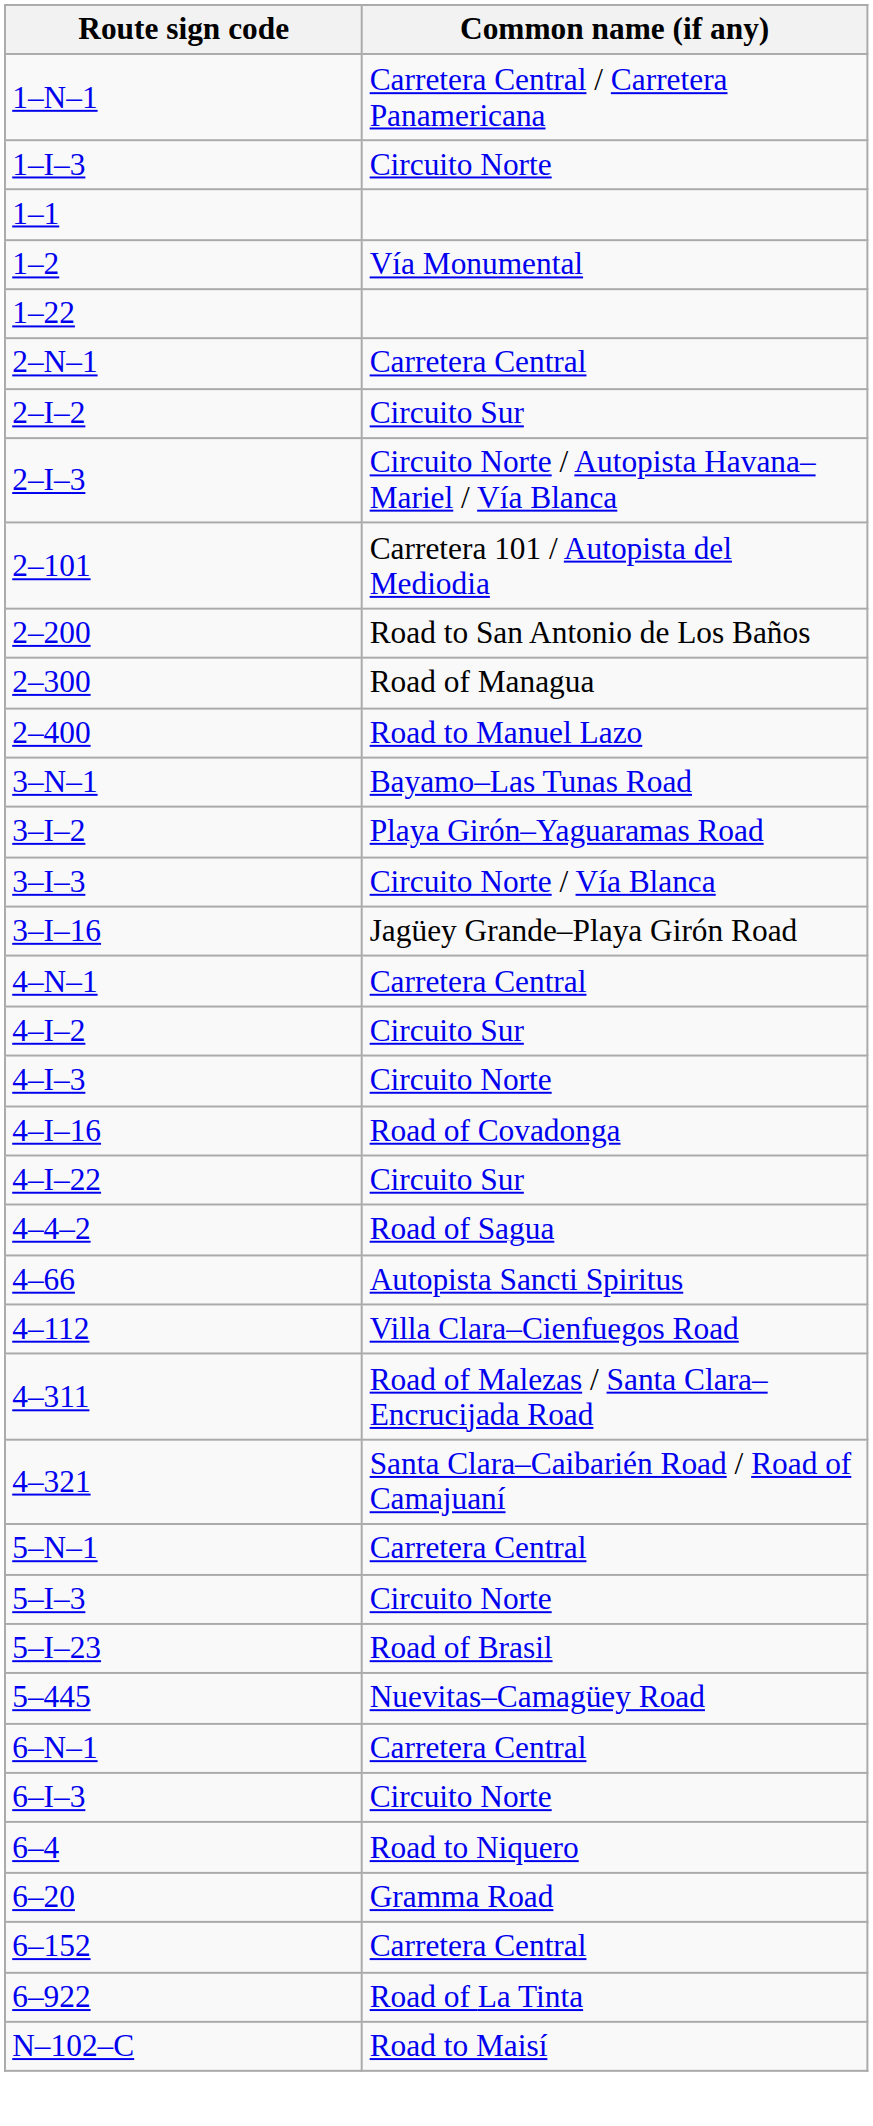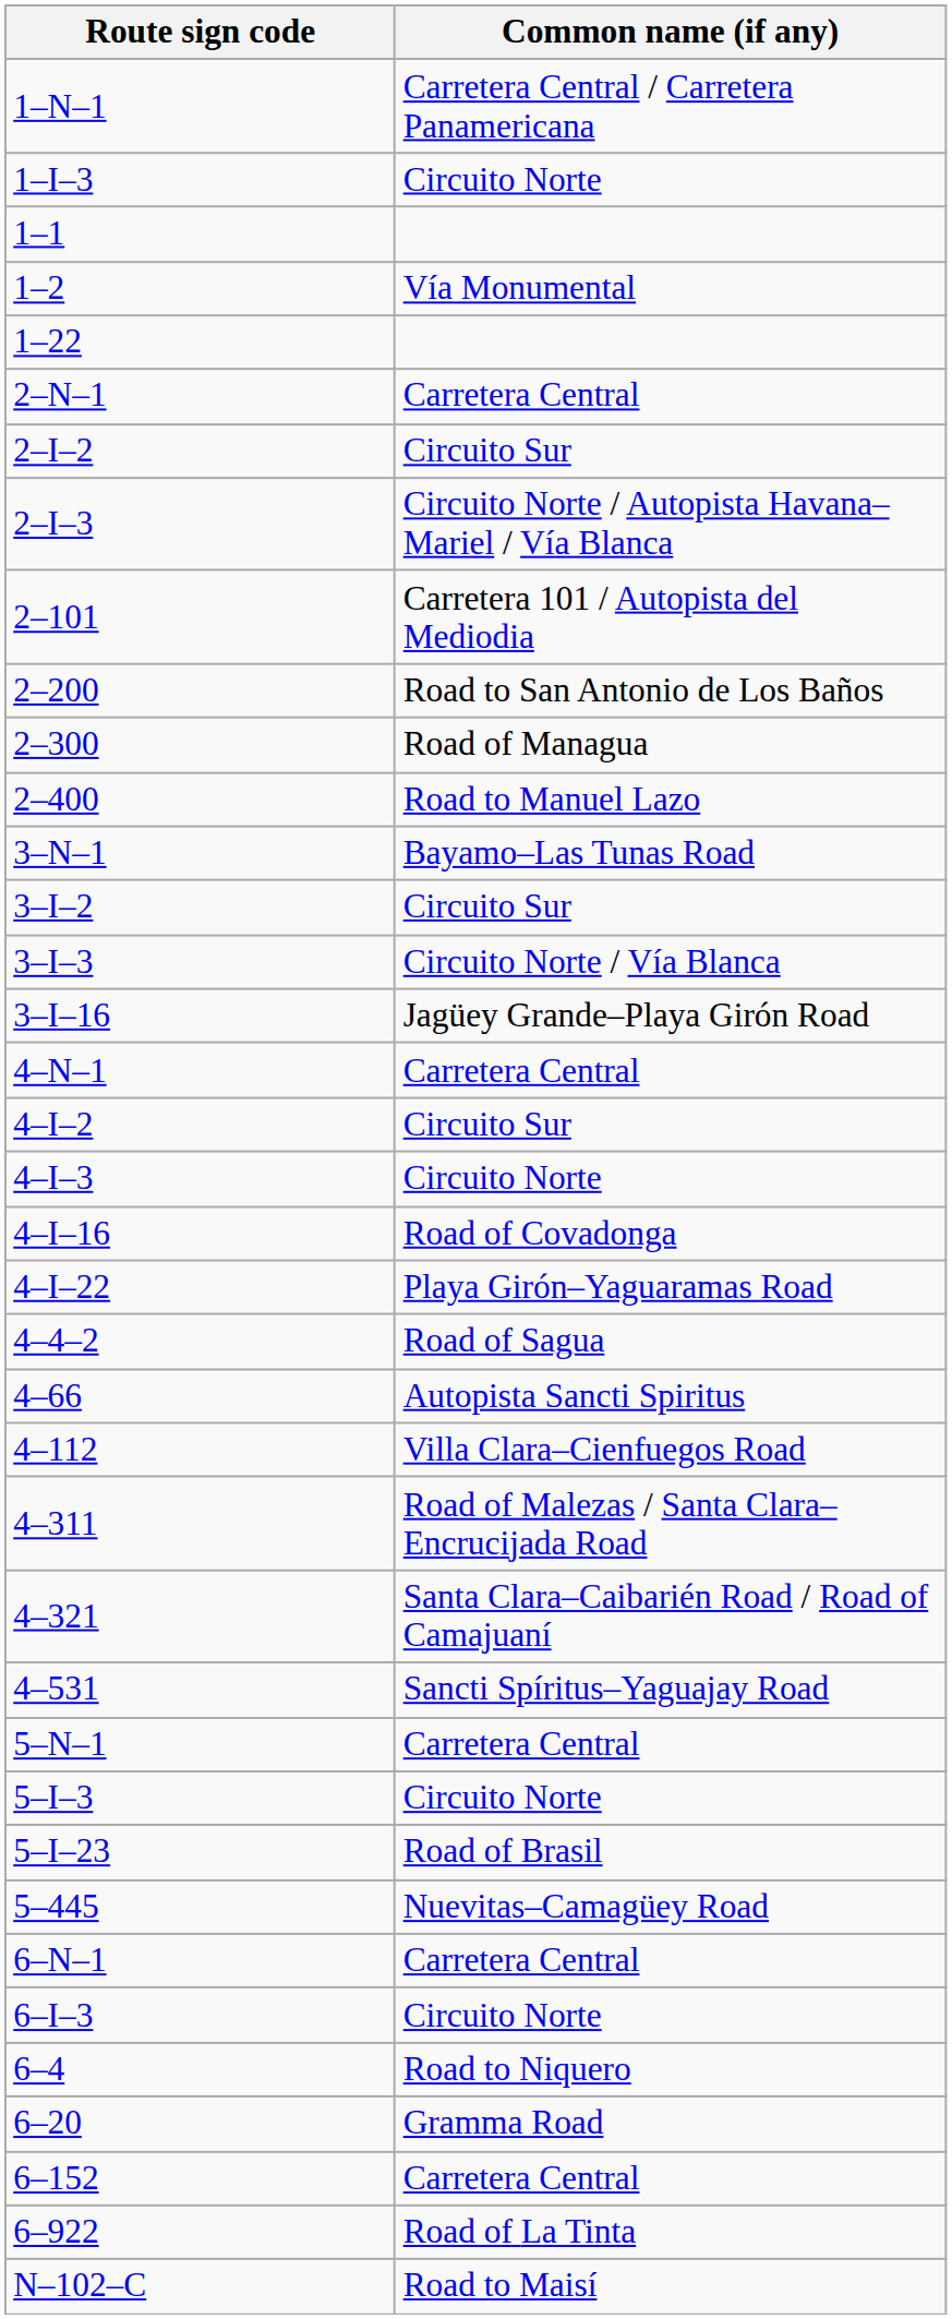 <table class="wikitable unsortable">
 <tr>
 <th width="175px"> Route sign code</th>
 <th width="250px">Common name (if any)</th>
 </tr>
 <tr>
 <td> <a href='#'>1–N–1</a></td>
 <td><a href='#'>Carretera Central</a> / <a href='#'>Carretera Panamericana</a></td>
 </tr>
 <tr>
 <td> <a href='#'>1–I–3</a></td>
 <td><a href='#'>Circuito Norte</a></td>
 </tr>
 <tr>
 <td><a href='#'>1–1</a></td>
 <td></td>
 </tr>
 <tr>
 <td><a href='#'>1–2</a></td>
 <td><a href='#'>Vía Monumental</a></td>
 </tr>
 <tr>
 <td><a href='#'>1–22</a></td>
 <td></td>
 </tr>
 <tr>
 <td> <a href='#'>2–N–1</a></td>
 <td><a href='#'>Carretera Central</a></td>
 </tr>
 <tr>
 <td> <a href='#'>2–I–2</a></td>
 <td><a href='#'>Circuito Sur</a></td>
 </tr>
 <tr>
 <td> <a href='#'>2–I–3</a></td>
 <td><a href='#'>Circuito Norte</a> / <a href='#'>Autopista Havana–Mariel</a> / <a href='#'>Vía Blanca</a></td>
 </tr>
 <tr>
 <td> <a href='#'>2–101</a></td>
 <td>Carretera 101 / <a href='#'>Autopista del Mediodia</a></td>
 </tr>
 <tr>
 <td><a href='#'>2–200</a></td>
 <td>Road to San Antonio de Los Baños</td>
 </tr>
 <tr>
 <td><a href='#'>2–300</a></td>
 <td>Road of Managua</td>
 </tr>
 <tr>
 <td><a href='#'>2–400</a></td>
 <td><a href='#'>Road to Manuel Lazo</a></td>
 </tr>
 <tr>
 <td> <a href='#'>3–N–1</a></td>
 <td><a href='#'>Bayamo–Las Tunas Road</a></td>
 </tr>
 <tr>
 <td> <a href='#'>3–I–2</a></td>
-<td><a href='#'>Playa Girón–Yaguaramas Road</a></td>
+<td><a href='#'>Circuito Sur</a></td>
 </tr>
 <tr>
 <td> <a href='#'>3–I–3</a></td>
 <td><a href='#'>Circuito Norte</a> / <a href='#'>Vía Blanca</a></td>
 </tr>
 <tr>
 <td> <a href='#'>3–I–16</a></td>
 <td>Jagüey Grande–Playa Girón Road</td>
 </tr>
 <tr>
 <td> <a href='#'>4–N–1</a></td>
 <td><a href='#'>Carretera Central</a></td>
 </tr>
 <tr>
 <td> <a href='#'>4–I–2</a></td>
 <td><a href='#'>Circuito Sur</a></td>
 </tr>
 <tr>
 <td> <a href='#'>4–I–3</a></td>
 <td><a href='#'>Circuito Norte</a></td>
 </tr>
 <tr>
 <td> <a href='#'>4–I–16</a></td>
 <td><a href='#'>Road of Covadonga</a></td>
 </tr>
 <tr>
 <td> <a href='#'>4–I–22</a></td>
-<td><a href='#'>Circuito Sur</a></td>
+<td><a href='#'>Playa Girón–Yaguaramas Road</a></td>
 </tr>
 <tr>
 <td><a href='#'>4–4–2</a></td>
 <td><a href='#'>Road of Sagua</a></td>
 </tr>
 <tr>
 <td><a href='#'>4–66</a></td>
 <td><a href='#'>Autopista Sancti Spiritus</a></td>
 </tr>
 <tr>
 <td><a href='#'>4–112</a></td>
 <td><a href='#'>Villa Clara–Cienfuegos Road</a></td>
 </tr>
 <tr>
 <td><a href='#'>4–311</a></td>
 <td><a href='#'>Road of Malezas</a> / <a href='#'>Santa Clara–Encrucijada Road</a></td>
 </tr>
 <tr>
 <td><a href='#'>4–321</a></td>
 <td><a href='#'>Santa Clara–Caibarién Road</a> / <a href='#'>Road of Camajuaní</a></td>
+</tr>
+<tr>
+<td><a href='#'>4–531</a></td>
+<td><a href='#'>Sancti Spíritus–Yaguajay Road</a></td>
 </tr>
 <tr>
 <td> <a href='#'>5–N–1</a></td>
 <td><a href='#'>Carretera Central</a></td>
 </tr>
 <tr>
 <td> <a href='#'>5–I–3</a></td>
 <td><a href='#'>Circuito Norte</a></td>
 </tr>
 <tr>
 <td> <a href='#'>5–I–23</a></td>
 <td><a href='#'>Road of Brasil</a></td>
 </tr>
 <tr>
 <td><a href='#'>5–445</a></td>
 <td><a href='#'>Nuevitas–Camagüey Road</a></td>
 </tr>
 <tr>
 <td> <a href='#'>6–N–1</a></td>
 <td><a href='#'>Carretera Central</a></td>
 </tr>
 <tr>
 <td> <a href='#'>6–I–3</a></td>
 <td><a href='#'>Circuito Norte</a></td>
 </tr>
 <tr>
 <td><a href='#'>6–4</a></td>
 <td><a href='#'>Road to Niquero</a></td>
 </tr>
 <tr>
 <td><a href='#'>6–20</a></td>
 <td><a href='#'>Gramma Road</a></td>
 </tr>
 <tr>
 <td><a href='#'>6–152</a></td>
 <td><a href='#'>Carretera Central</a></td>
 </tr>
 <tr>
 <td><a href='#'>6–922</a></td>
 <td><a href='#'>Road of <bdi>La Tinta</bdi></a></td>
 </tr>
 <tr>
 <td><a href='#'>N–102–C</a></td>
 <td><a href='#'>Road to Maisí</a></td>
 </tr>
 </table>
